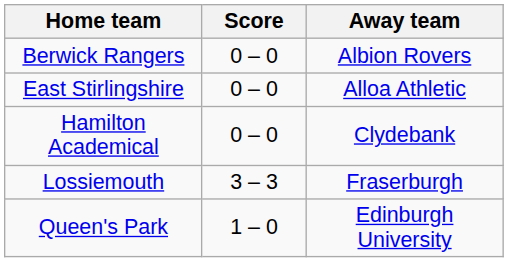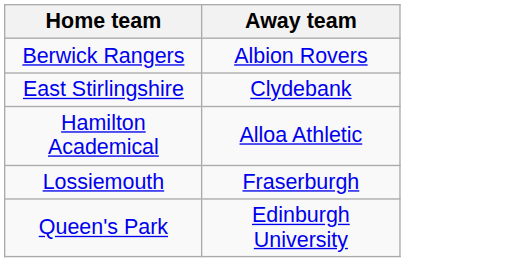 <table class="wikitable" style="text-align: center">
 <tr>
 <th width=140>Home team</th>
-<th width=70>Score</th>
 <th width=140>Away team</th>
 </tr>
 <tr>
 <td><a href='#'>Berwick Rangers</a></td>
-<td>0 – 0</td>
 <td><a href='#'>Albion Rovers</a></td>
 </tr>
 <tr>
 <td><a href='#'>East Stirlingshire</a></td>
-<td>0 – 0</td>
+<td><a href='#'>Clydebank</a></td>
+</tr>
+<tr>
+<td><a href='#'>Hamilton Academical</a></td>
 <td><a href='#'>Alloa Athletic</a></td>
 </tr>
 <tr>
-<td><a href='#'>Hamilton Academical</a></td>
-<td>0 – 0</td>
-<td><a href='#'>Clydebank</a></td>
-</tr>
-<tr>
 <td><a href='#'>Lossiemouth</a></td>
-<td>3 – 3</td>
 <td><a href='#'>Fraserburgh</a></td>
 </tr>
 <tr>
 <td><a href='#'>Queen's Park</a></td>
-<td>1 – 0</td>
 <td><a href='#'>Edinburgh University</a></td>
 </tr>
 </table>
